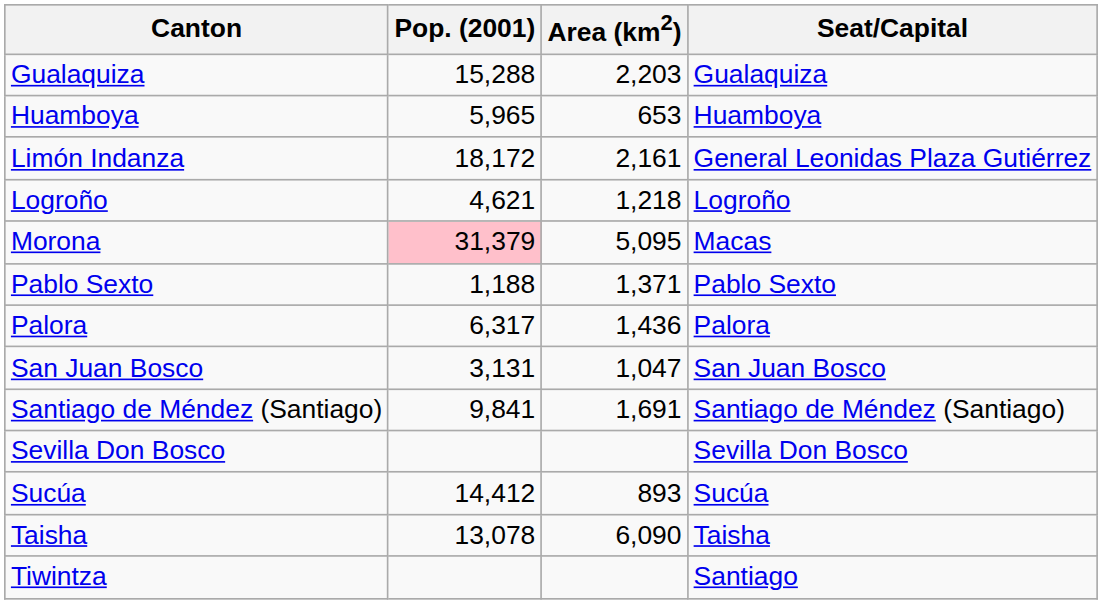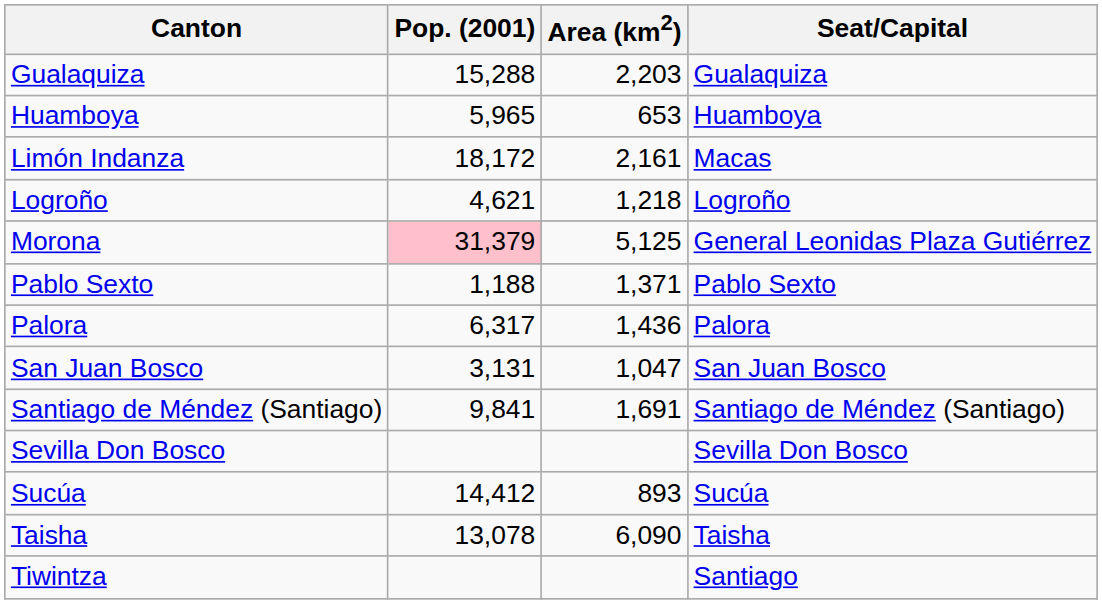 <table class="wikitable sortable">
 <tr>
 <th>Canton</th>
 <th>Pop. (2001)</th>
 <th>Area (km<sup>2</sup>)</th>
 <th>Seat/Capital</th>
 </tr>
 <tr>
 <td><a href='#'>Gualaquiza</a></td>
 <td align=right>15,288</td>
 <td align=right>2,203</td>
 <td><a href='#'>Gualaquiza</a></td>
 </tr>
 <tr>
 <td><a href='#'>Huamboya</a></td>
 <td align=right>5,965</td>
 <td align=right>653</td>
 <td><a href='#'>Huamboya</a></td>
 </tr>
 <tr>
 <td><a href='#'>Limón Indanza</a></td>
 <td align=right>18,172</td>
 <td align=right>2,161</td>
-<td><a href='#'>General Leonidas Plaza Gutiérrez</a></td>
+<td><a href='#'>Macas</a></td>
 </tr>
 <tr>
 <td><a href='#'>Logroño</a></td>
 <td align=right>4,621</td>
 <td align=right>1,218</td>
 <td><a href='#'>Logroño</a></td>
 </tr>
 <tr>
 <td><a href='#'>Morona</a></td>
 <td align=right style="background: pink;">31,379</td>
-<td align=right>5,095</td>
-<td><a href='#'>Macas</a></td>
+<td align=right>5,125</td>
+<td><a href='#'>General Leonidas Plaza Gutiérrez</a></td>
 </tr>
 <tr>
 <td><a href='#'>Pablo Sexto</a></td>
 <td align=right>1,188</td>
 <td align=right>1,371</td>
 <td><a href='#'>Pablo Sexto</a></td>
 </tr>
 <tr>
 <td><a href='#'>Palora</a></td>
 <td align=right>6,317</td>
 <td align=right>1,436</td>
 <td><a href='#'>Palora</a></td>
 </tr>
 <tr>
 <td><a href='#'>San Juan Bosco</a></td>
 <td align=right>3,131</td>
 <td align=right>1,047</td>
 <td><a href='#'>San Juan Bosco</a></td>
 </tr>
 <tr>
 <td><a href='#'>Santiago de Méndez</a> (Santiago)</td>
 <td align=right>9,841</td>
 <td align=right>1,691</td>
 <td><a href='#'>Santiago de Méndez</a>  (Santiago)</td>
 </tr>
 <tr>
 <td><a href='#'>Sevilla Don Bosco</a></td>
 <td></td>
 <td></td>
 <td><a href='#'>Sevilla Don Bosco</a></td>
 </tr>
 <tr>
 <td><a href='#'>Sucúa</a></td>
 <td align=right>14,412</td>
 <td align=right>893</td>
 <td><a href='#'>Sucúa</a></td>
 </tr>
 <tr>
 <td><a href='#'>Taisha</a></td>
 <td align=right>13,078</td>
 <td align=right>6,090</td>
 <td><a href='#'>Taisha</a></td>
 </tr>
 <tr>
 <td><a href='#'>Tiwintza</a></td>
 <td align=right> </td>
 <td align=right> </td>
 <td><a href='#'>Santiago</a></td>
 </tr>
 </table>
